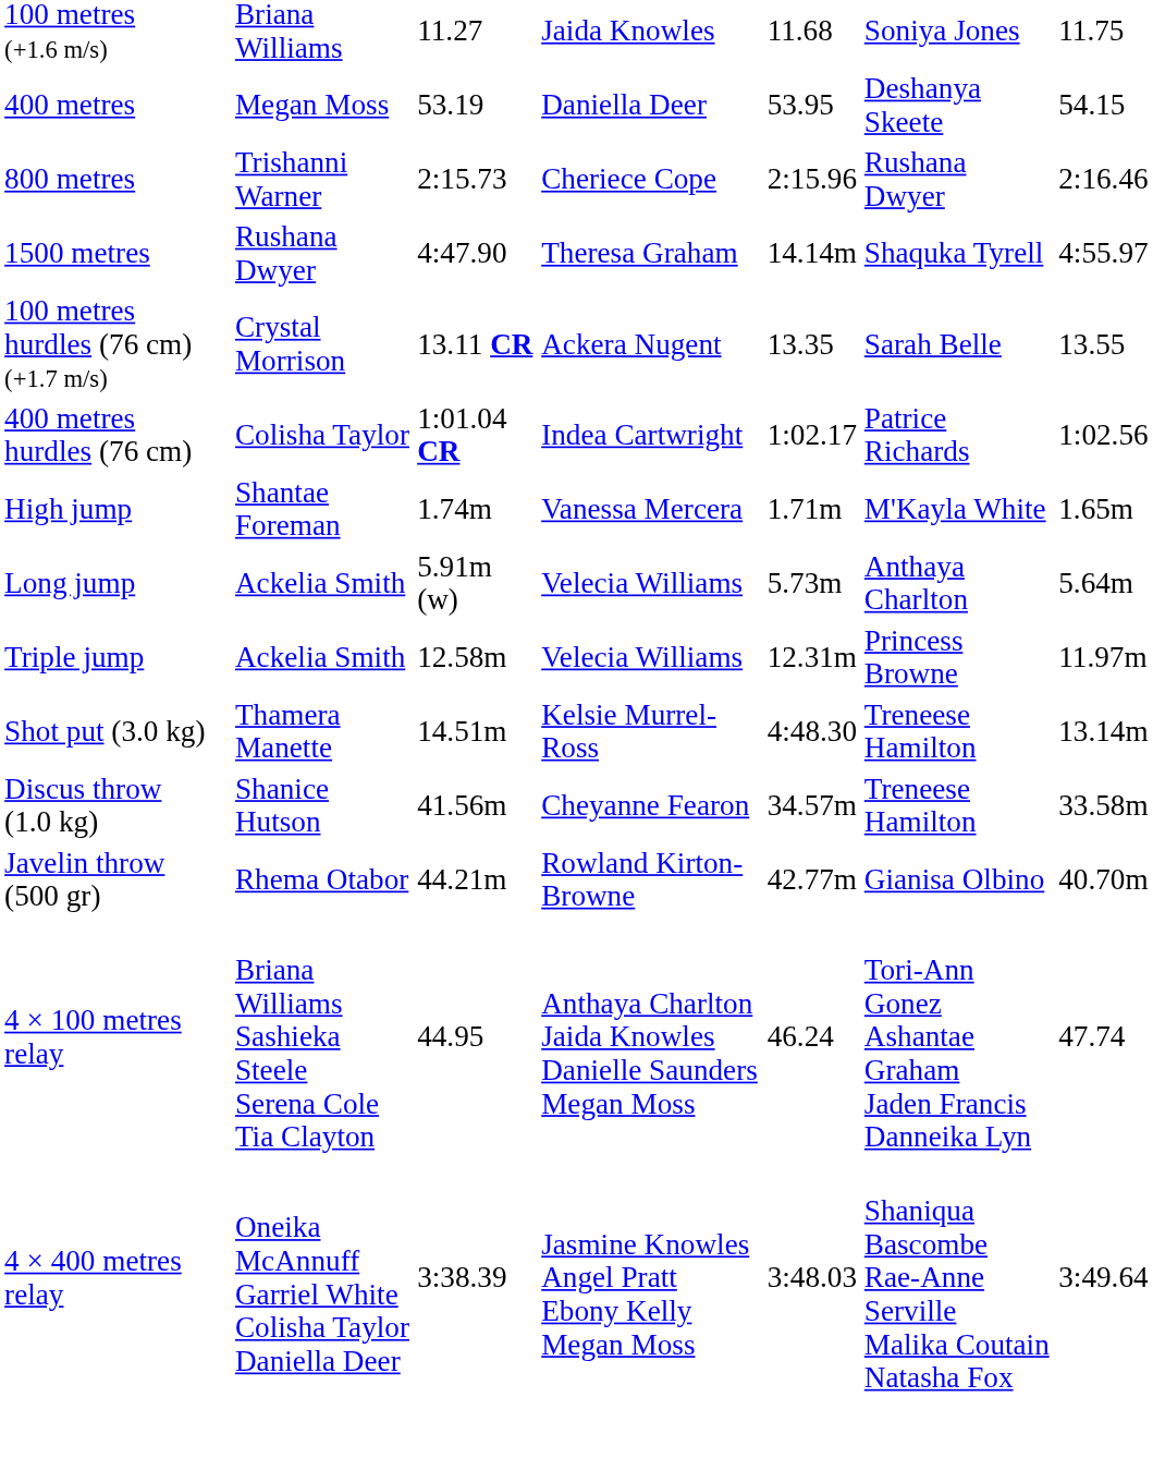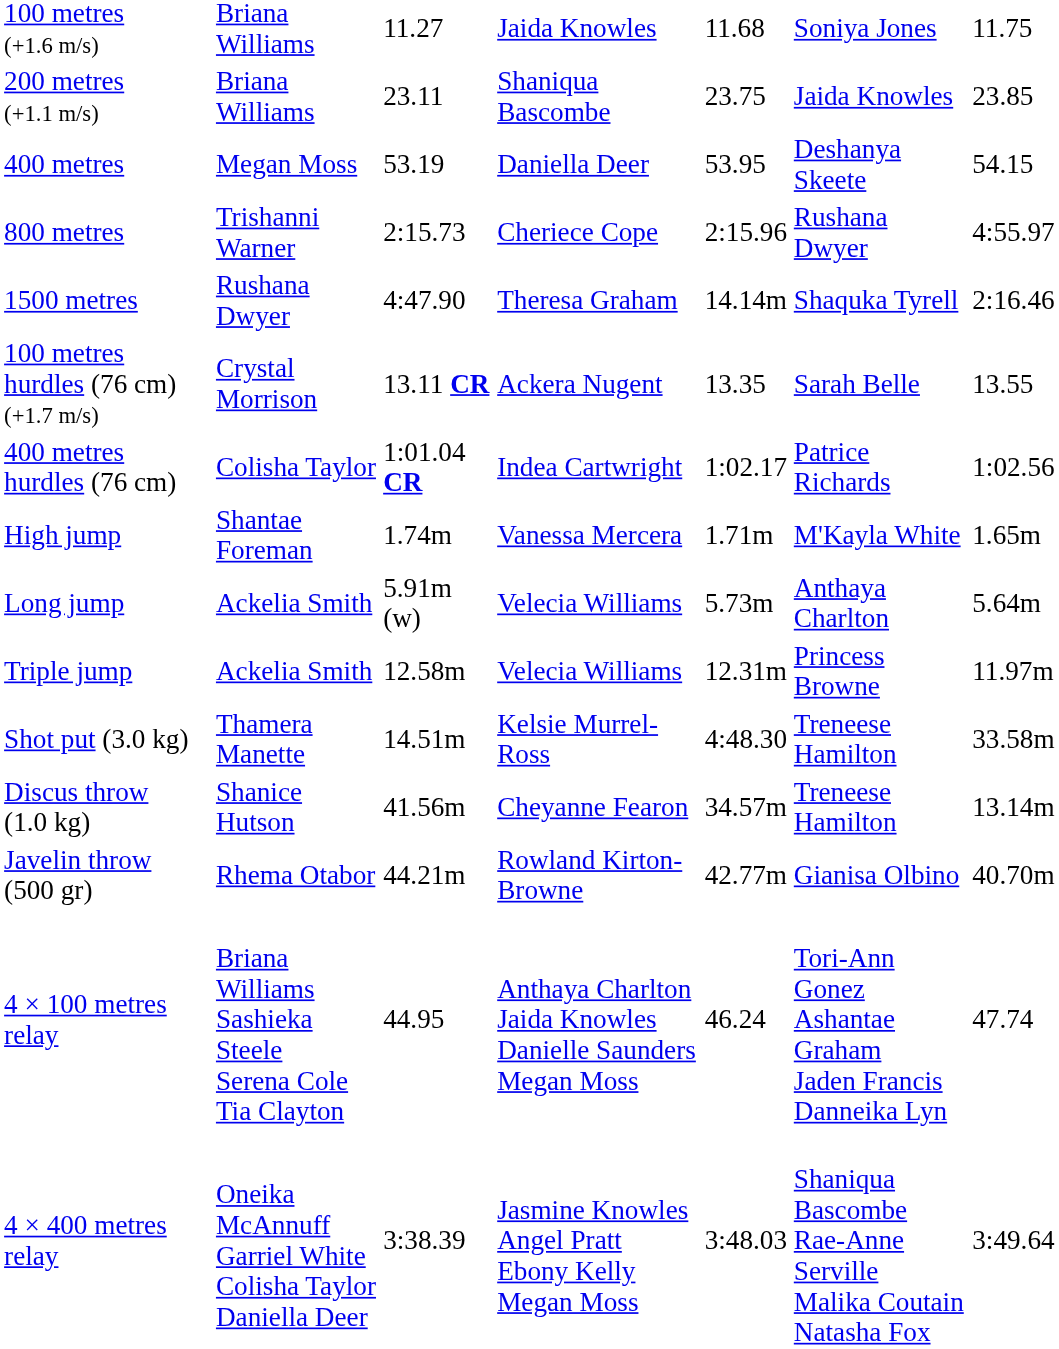 <table>
 <tr>
 <td><a href='#'>100 metres</a> <br> <small>(+1.6 m/s)</small></td>
 <td align=left><a href='#'>Briana Williams</a> <br> </td>
 <td>11.27</td>
 <td align=left><a href='#'>Jaida Knowles</a> <br> </td>
 <td>11.68</td>
 <td align=left><a href='#'>Soniya Jones</a> <br> </td>
 <td>11.75</td>
+</tr>
+<tr>
+<td><a href='#'>200 metres</a> <br> <small>(+1.1 m/s)</small></td>
+<td align=left><a href='#'>Briana Williams</a> <br> </td>
+<td>23.11</td>
+<td align=left><a href='#'>Shaniqua Bascombe</a> <br> </td>
+<td>23.75</td>
+<td align=left><a href='#'>Jaida Knowles</a> <br> </td>
+<td>23.85</td>
 </tr>
 <tr>
 <td><a href='#'>400 metres</a></td>
 <td align=left><a href='#'>Megan Moss</a> <br> </td>
 <td>53.19</td>
 <td align=left><a href='#'>Daniella Deer</a> <br> </td>
 <td>53.95</td>
 <td align=left><a href='#'>Deshanya Skeete</a> <br> </td>
 <td>54.15</td>
 </tr>
 <tr>
 <td><a href='#'>800 metres</a></td>
 <td align=left><a href='#'>Trishanni Warner</a> <br> </td>
 <td>2:15.73</td>
 <td align=left><a href='#'>Cheriece Cope</a> <br> </td>
 <td>2:15.96</td>
 <td align=left><a href='#'>Rushana Dwyer</a> <br> </td>
-<td>2:16.46</td>
+<td>4:55.97</td>
 </tr>
 <tr>
 <td><a href='#'>1500 metres</a></td>
 <td align=left><a href='#'>Rushana Dwyer</a> <br> </td>
 <td>4:47.90</td>
 <td align=left><a href='#'>Theresa Graham</a> <br> </td>
 <td>14.14m</td>
 <td align=left><a href='#'>Shaquka Tyrell</a> <br> </td>
-<td>4:55.97</td>
+<td>2:16.46</td>
 </tr>
 <tr>
 <td><a href='#'>100 metres hurdles</a> (76 cm) <br> <small>(+1.7 m/s)</small></td>
 <td align=left><a href='#'>Crystal Morrison</a> <br> </td>
 <td>13.11 <strong><a href='#'>CR</a></strong></td>
 <td align=left><a href='#'>Ackera Nugent</a> <br> </td>
 <td>13.35</td>
 <td align=left><a href='#'>Sarah Belle</a> <br> </td>
 <td>13.55</td>
 </tr>
 <tr>
 <td><a href='#'>400 metres hurdles</a> (76 cm)</td>
 <td align=left><a href='#'>Colisha Taylor</a> <br> </td>
 <td>1:01.04 <strong><a href='#'>CR</a></strong></td>
 <td align=left><a href='#'>Indea Cartwright</a> <br> </td>
 <td>1:02.17</td>
 <td align=left><a href='#'>Patrice Richards</a> <br> </td>
 <td>1:02.56</td>
 </tr>
 <tr>
 <td><a href='#'>High jump</a></td>
 <td align=left><a href='#'>Shantae Foreman</a> <br> </td>
 <td>1.74m</td>
 <td align=left><a href='#'>Vanessa Mercera</a> <br> </td>
 <td>1.71m</td>
 <td align=left><a href='#'>M'Kayla White</a> <br> </td>
 <td>1.65m</td>
 </tr>
 <tr>
 <td><a href='#'>Long jump</a></td>
 <td align=left><a href='#'>Ackelia Smith</a> <br> </td>
 <td>5.91m (w)</td>
 <td align=left><a href='#'>Velecia Williams</a> <br> </td>
 <td>5.73m</td>
 <td align=left><a href='#'>Anthaya Charlton</a> <br> </td>
 <td>5.64m</td>
 </tr>
 <tr>
 <td><a href='#'>Triple jump</a></td>
 <td align=left><a href='#'>Ackelia Smith</a> <br> </td>
 <td>12.58m</td>
 <td align=left><a href='#'>Velecia Williams</a> <br> </td>
 <td>12.31m</td>
 <td align=left><a href='#'>Princess Browne</a> <br> </td>
 <td>11.97m</td>
 </tr>
 <tr>
 <td><a href='#'>Shot put</a> (3.0 kg)</td>
 <td align=left><a href='#'>Thamera Manette</a> <br> </td>
 <td>14.51m</td>
 <td align=left><a href='#'>Kelsie Murrel-Ross</a> <br> </td>
 <td>4:48.30</td>
 <td align=left><a href='#'>Treneese Hamilton</a> <br> </td>
-<td>13.14m</td>
+<td>33.58m</td>
 </tr>
 <tr>
 <td><a href='#'>Discus throw</a> (1.0 kg)</td>
 <td align=left><a href='#'>Shanice Hutson</a> <br> </td>
 <td>41.56m</td>
 <td align=left><a href='#'>Cheyanne Fearon</a> <br> </td>
 <td>34.57m</td>
 <td align=left><a href='#'>Treneese Hamilton</a> <br> </td>
-<td>33.58m</td>
+<td>13.14m</td>
 </tr>
 <tr>
 <td><a href='#'>Javelin throw</a> (500 gr)</td>
 <td align=left><a href='#'>Rhema Otabor</a> <br> </td>
 <td>44.21m</td>
 <td align=left><a href='#'>Rowland Kirton-Browne</a> <br> </td>
 <td>42.77m</td>
 <td align=left><a href='#'>Gianisa Olbino</a> <br> </td>
 <td>40.70m</td>
 </tr>
 <tr>
 <td><a href='#'>4 × 100 metres relay</a></td>
 <td align=left> <br> <a href='#'>Briana Williams</a> <br> <a href='#'>Sashieka Steele</a> <br> <a href='#'>Serena Cole</a> <br> <a href='#'>Tia Clayton</a></td>
 <td>44.95</td>
 <td align=left> <br> <a href='#'>Anthaya Charlton</a> <br> <a href='#'>Jaida Knowles</a> <br> <a href='#'>Danielle Saunders</a> <br> <a href='#'>Megan Moss</a></td>
 <td>46.24</td>
 <td align=left> <br> <a href='#'>Tori-Ann Gonez</a> <br> <a href='#'>Ashantae Graham</a> <br> <a href='#'>Jaden Francis</a> <br> <a href='#'>Danneika Lyn</a></td>
 <td>47.74</td>
 </tr>
 <tr>
 <td><a href='#'>4 × 400 metres relay</a></td>
 <td align=left> <br> <a href='#'>Oneika McAnnuff</a> <br> <a href='#'>Garriel White</a> <br> <a href='#'>Colisha Taylor</a> <br> <a href='#'>Daniella Deer</a></td>
 <td>3:38.39</td>
 <td align=left> <br> <a href='#'>Jasmine Knowles</a> <br> <a href='#'>Angel Pratt</a> <br> <a href='#'>Ebony Kelly</a> <br> <a href='#'>Megan Moss</a></td>
 <td>3:48.03</td>
 <td align=left> <br> <a href='#'>Shaniqua Bascombe</a> <br> <a href='#'>Rae-Anne Serville</a> <br> <a href='#'>Malika Coutain</a> <br> <a href='#'>Natasha Fox</a></td>
 <td>3:49.64</td>
 </tr>
 </table>
